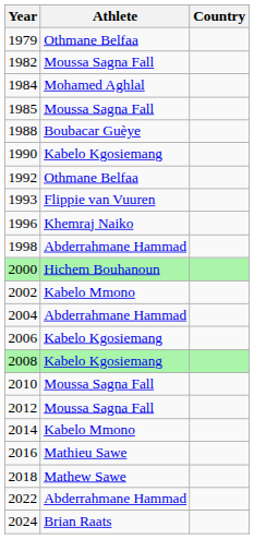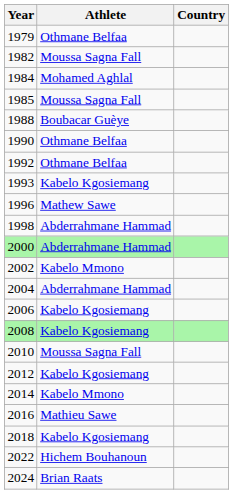 <table class="wikitable sortable">
 <tr>
 <th>Year</th>
 <th>Athlete</th>
 <th>Country</th>
 </tr>
 <tr>
 <td>1979</td>
 <td><a href='#'>Othmane Belfaa</a></td>
 <td></td>
 </tr>
 <tr>
 <td>1982</td>
 <td><a href='#'>Moussa Sagna Fall</a></td>
 <td></td>
 </tr>
 <tr>
 <td>1984</td>
 <td><a href='#'>Mohamed Aghlal</a></td>
 <td></td>
 </tr>
 <tr>
 <td>1985</td>
 <td><a href='#'>Moussa Sagna Fall</a></td>
 <td></td>
 </tr>
 <tr>
 <td>1988</td>
 <td><a href='#'>Boubacar Guèye</a></td>
 <td></td>
 </tr>
 <tr>
 <td>1990</td>
-<td><a href='#'>Kabelo Kgosiemang</a></td>
+<td><a href='#'>Othmane Belfaa</a></td>
 <td></td>
 </tr>
 <tr>
 <td>1992</td>
 <td><a href='#'>Othmane Belfaa</a></td>
 <td></td>
 </tr>
 <tr>
 <td>1993</td>
-<td><a href='#'>Flippie van Vuuren</a></td>
+<td><a href='#'>Kabelo Kgosiemang</a></td>
 <td></td>
 </tr>
 <tr>
 <td>1996</td>
-<td><a href='#'>Khemraj Naiko</a></td>
+<td><a href='#'>Mathew Sawe</a></td>
 <td></td>
 </tr>
 <tr>
 <td>1998</td>
 <td><a href='#'>Abderrahmane Hammad</a></td>
 <td></td>
 </tr>
 <tr bgcolor=#A9F5A9>
 <td>2000</td>
-<td><a href='#'>Hichem Bouhanoun</a></td>
+<td><a href='#'>Abderrahmane Hammad</a></td>
 <td></td>
 </tr>
 <tr>
 <td>2002</td>
 <td><a href='#'>Kabelo Mmono</a></td>
 <td></td>
 </tr>
 <tr>
 <td>2004</td>
 <td><a href='#'>Abderrahmane Hammad</a></td>
 <td></td>
 </tr>
 <tr>
 <td>2006</td>
 <td><a href='#'>Kabelo Kgosiemang</a></td>
 <td></td>
 </tr>
 <tr bgcolor=#A9F5A9>
 <td>2008</td>
 <td><a href='#'>Kabelo Kgosiemang</a></td>
 <td></td>
 </tr>
 <tr>
 <td>2010</td>
 <td><a href='#'>Moussa Sagna Fall</a></td>
 <td></td>
 </tr>
 <tr>
 <td>2012</td>
-<td><a href='#'>Moussa Sagna Fall</a></td>
+<td><a href='#'>Kabelo Kgosiemang</a></td>
 <td></td>
 </tr>
 <tr>
 <td>2014</td>
 <td><a href='#'>Kabelo Mmono</a></td>
 <td></td>
 </tr>
 <tr>
 <td>2016</td>
 <td><a href='#'>Mathieu Sawe</a></td>
 <td></td>
 </tr>
 <tr>
 <td>2018</td>
-<td><a href='#'>Mathew Sawe</a></td>
+<td><a href='#'>Kabelo Kgosiemang</a></td>
 <td></td>
 </tr>
 <tr>
 <td>2022</td>
-<td><a href='#'>Abderrahmane Hammad</a></td>
+<td><a href='#'>Hichem Bouhanoun</a></td>
 <td></td>
 </tr>
 <tr>
 <td>2024</td>
 <td><a href='#'>Brian Raats</a></td>
 <td></td>
 </tr>
 </table>
